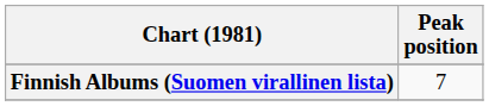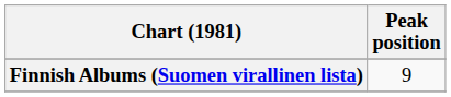 <table class="wikitable sortable plainrowheaders">
 <tr>
 <th>Chart (1981)</th>
 <th>Peak<br>position</th>
 </tr>
 <tr>
 </tr>
 <tr>
 <th scope="row">Finnish Albums (<a href='#'>Suomen virallinen lista</a>)</th>
-<td align="center">7</td>
+<td align="center">9</td>
 </tr>
 <tr>
 </tr>
 <tr>
 </tr>
 <tr>
 </tr>
 <tr>
 </tr>
 <tr>
 </tr>
 <tr>
 </tr>
 </table>
